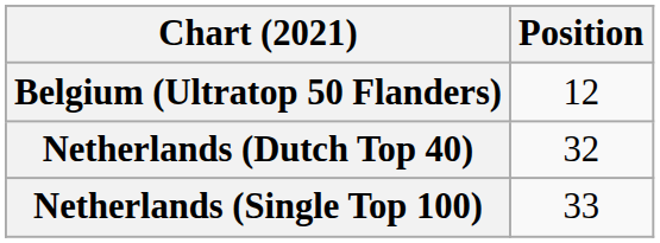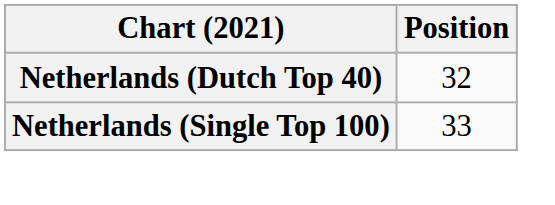 <table class="wikitable plainrowheaders sortable" style="text-align:center">
 <tr>
 <th>Chart (2021)</th>
 <th>Position</th>
-</tr>
-<tr>
-<th scope="row">Belgium (Ultratop 50 Flanders)</th>
-<td>12</td>
 </tr>
 <tr>
 <th scope="row">Netherlands (Dutch Top 40)</th>
 <td>32</td>
 </tr>
 <tr>
 <th scope="row">Netherlands (Single Top 100)</th>
 <td>33</td>
 </tr>
 </table>
